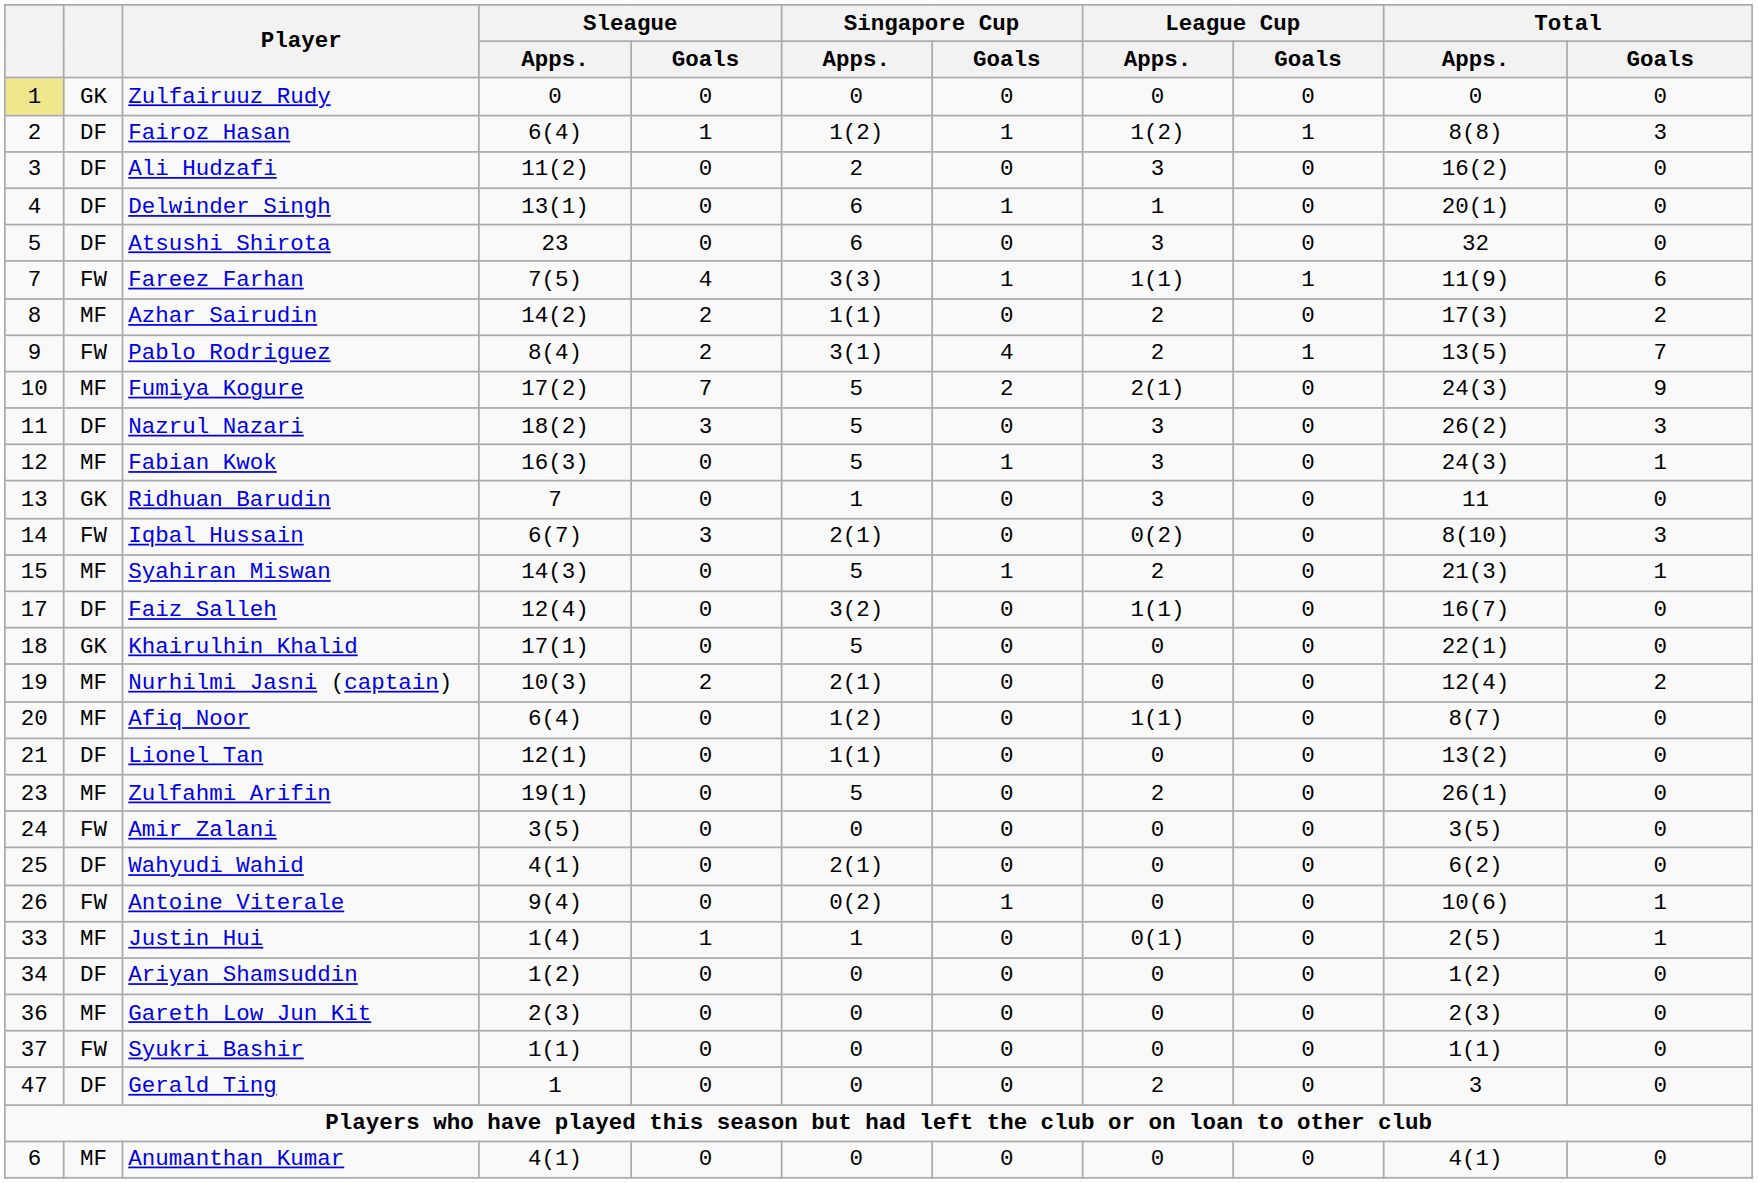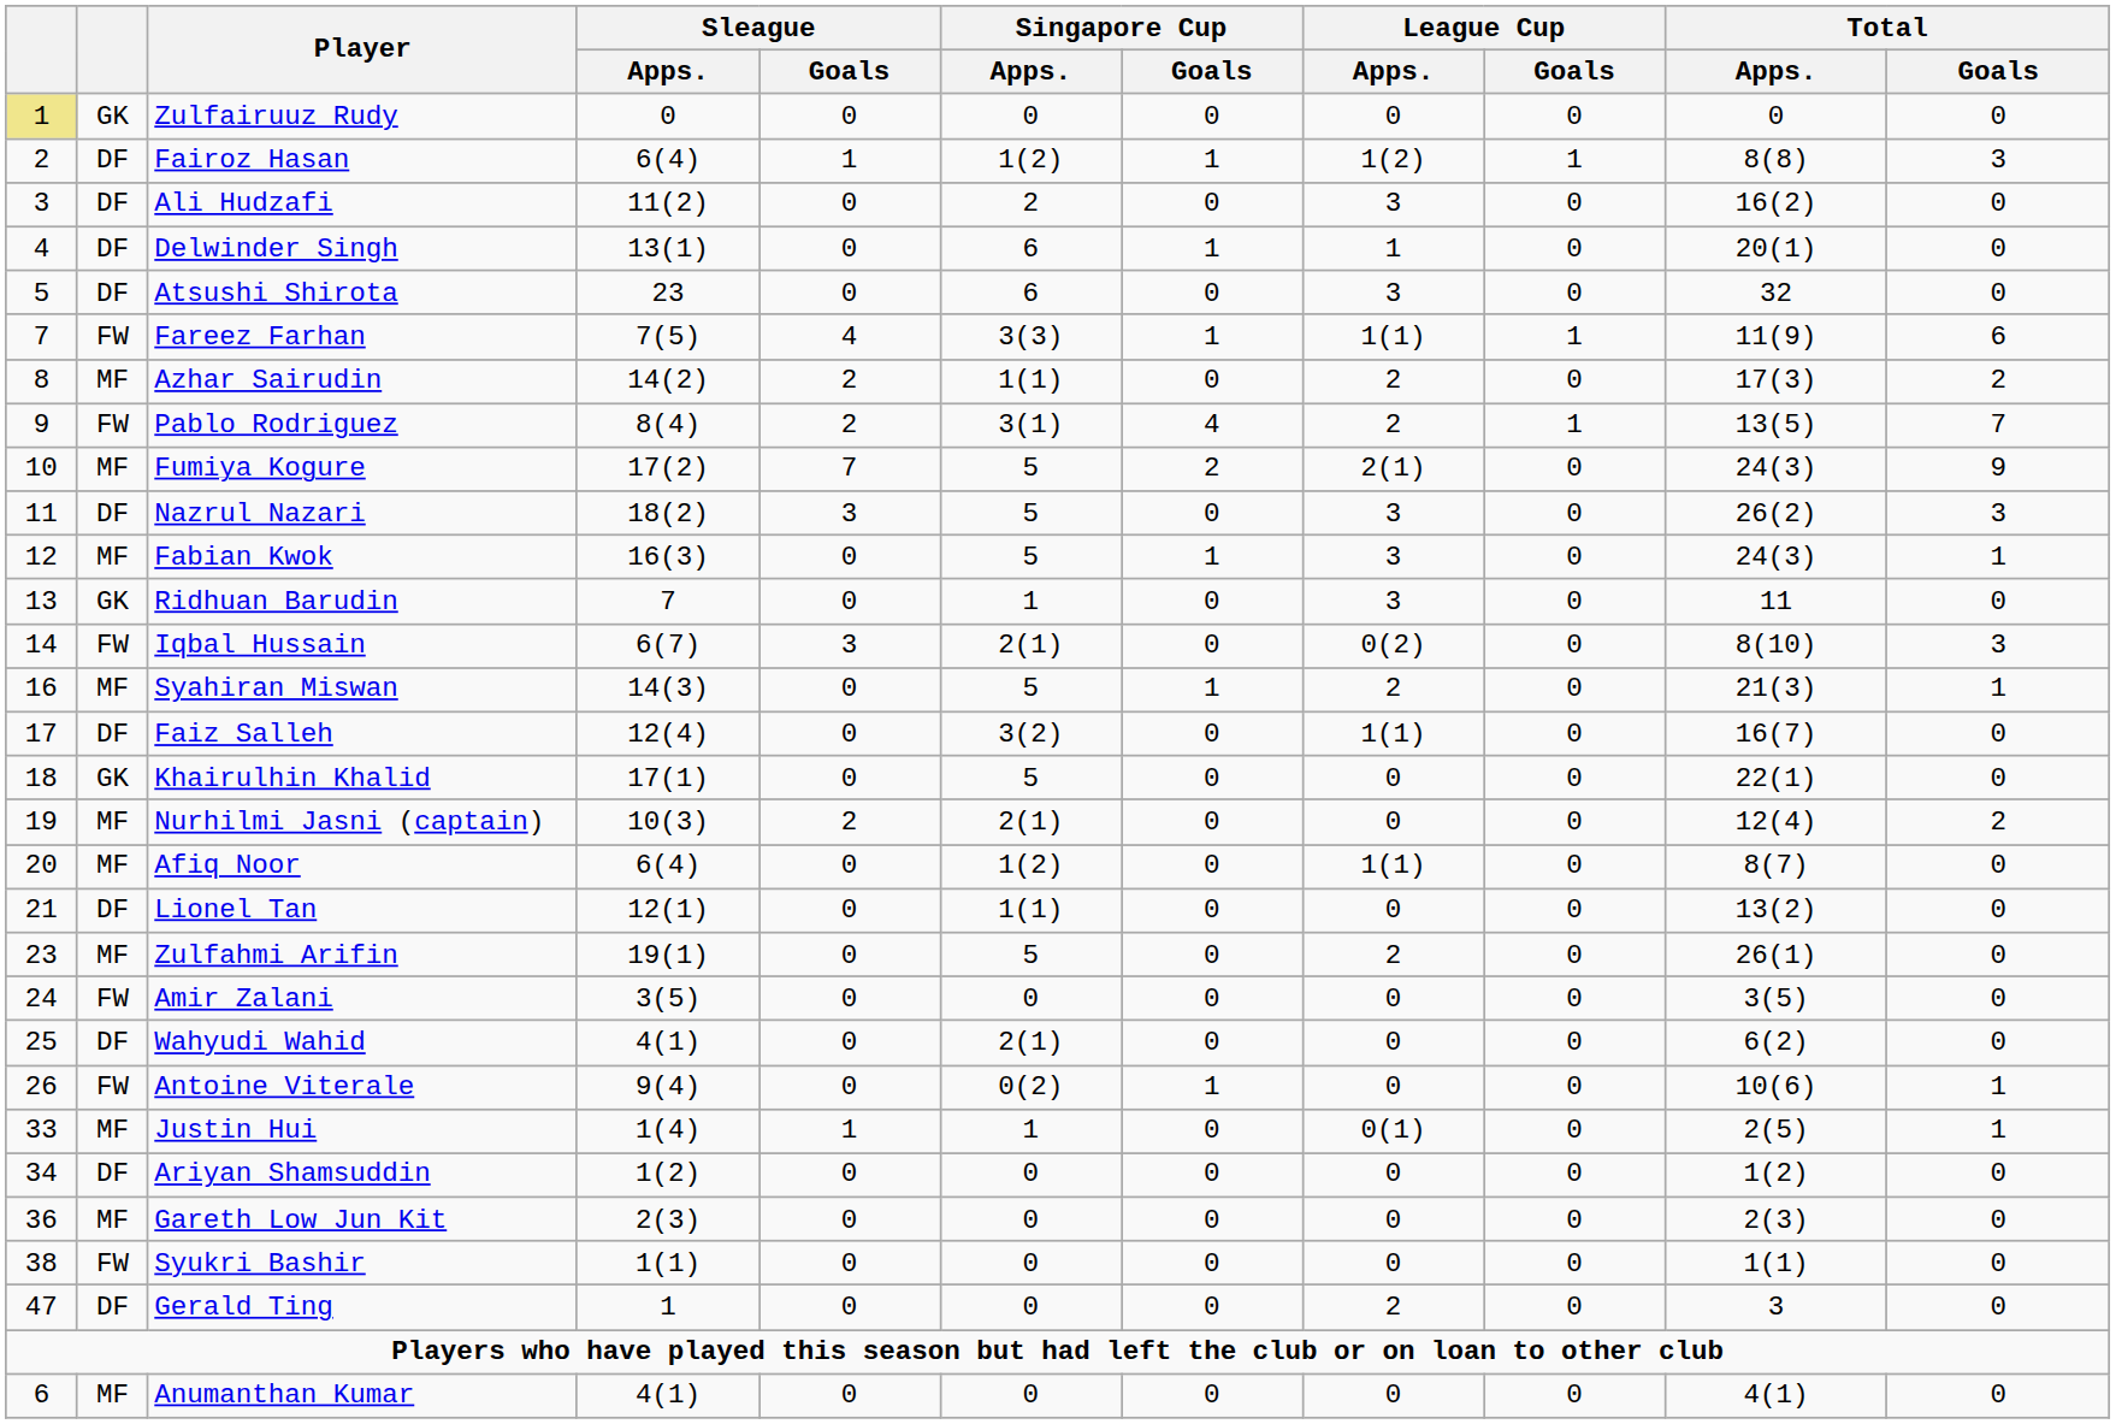 <table class="wikitable" style="text-align:center; width:80%;">
 <tr>
 <th rowspan=2></th>
 <th rowspan=2></th>
 <th rowspan="2" style="width:200px;">Player</th>
 <th colspan="2" style="width:105px;">Sleague</th>
 <th colspan="2" style="width:105px;">Singapore Cup</th>
 <th colspan="2" style="width:105px;">League Cup</th>
 <th colspan="2" style="width:130px;">Total</th>
 </tr>
 <tr>
 <th>Apps.</th>
 <th>Goals</th>
 <th>Apps.</th>
 <th>Goals</th>
 <th>Apps.</th>
 <th>Goals</th>
 <th>Apps.</th>
 <th>Goals</th>
 </tr>
 <tr>
 <td style="background: khaki;">1</td>
 <td>GK</td>
 <td align=left> <a href='#'>Zulfairuuz Rudy</a></td>
 <td>0</td>
 <td>0</td>
 <td>0</td>
 <td>0</td>
 <td>0</td>
 <td>0</td>
 <td>0</td>
 <td>0</td>
 </tr>
 <tr>
 <td>2</td>
 <td>DF</td>
 <td align=left> <a href='#'>Fairoz Hasan</a></td>
 <td>6(4)</td>
 <td>1</td>
 <td>1(2)</td>
 <td>1</td>
 <td>1(2)</td>
 <td>1</td>
 <td>8(8)</td>
 <td>3</td>
 </tr>
 <tr>
 <td>3</td>
 <td>DF</td>
 <td align=left> <a href='#'>Ali Hudzafi</a></td>
 <td>11(2)</td>
 <td>0</td>
 <td>2</td>
 <td>0</td>
 <td>3</td>
 <td>0</td>
 <td>16(2)</td>
 <td>0</td>
 </tr>
 <tr>
 <td>4</td>
 <td>DF</td>
 <td align=left> <a href='#'>Delwinder Singh</a></td>
 <td>13(1)</td>
 <td>0</td>
 <td>6</td>
 <td>1</td>
 <td>1</td>
 <td>0</td>
 <td>20(1)</td>
 <td>0</td>
 </tr>
 <tr>
 <td>5</td>
 <td>DF</td>
 <td align=left> <a href='#'>Atsushi Shirota</a></td>
 <td>23</td>
 <td>0</td>
 <td>6</td>
 <td>0</td>
 <td>3</td>
 <td>0</td>
 <td>32</td>
 <td>0</td>
 </tr>
 <tr>
 <td>7</td>
 <td>FW</td>
 <td align=left> <a href='#'>Fareez Farhan</a></td>
 <td>7(5)</td>
 <td>4</td>
 <td>3(3)</td>
 <td>1</td>
 <td>1(1)</td>
 <td>1</td>
 <td>11(9)</td>
 <td>6</td>
 </tr>
 <tr>
 <td>8</td>
 <td>MF</td>
 <td align=left> <a href='#'>Azhar Sairudin</a></td>
 <td>14(2)</td>
 <td>2</td>
 <td>1(1)</td>
 <td>0</td>
 <td>2</td>
 <td>0</td>
 <td>17(3)</td>
 <td>2</td>
 </tr>
 <tr>
 <td>9</td>
 <td>FW</td>
 <td align=left> <a href='#'>Pablo Rodriguez</a></td>
 <td>8(4)</td>
 <td>2</td>
 <td>3(1)</td>
 <td>4</td>
 <td>2</td>
 <td>1</td>
 <td>13(5)</td>
 <td>7</td>
 </tr>
 <tr>
 <td>10</td>
 <td>MF</td>
 <td align=left> <a href='#'>Fumiya Kogure</a></td>
 <td>17(2)</td>
 <td>7</td>
 <td>5</td>
 <td>2</td>
 <td>2(1)</td>
 <td>0</td>
 <td>24(3)</td>
 <td>9</td>
 </tr>
 <tr>
 <td>11</td>
 <td>DF</td>
 <td align=left> <a href='#'>Nazrul Nazari</a></td>
 <td>18(2)</td>
 <td>3</td>
 <td>5</td>
 <td>0</td>
 <td>3</td>
 <td>0</td>
 <td>26(2)</td>
 <td>3</td>
 </tr>
 <tr>
 <td>12</td>
 <td>MF</td>
 <td align=left> <a href='#'>Fabian Kwok</a></td>
 <td>16(3)</td>
 <td>0</td>
 <td>5</td>
 <td>1</td>
 <td>3</td>
 <td>0</td>
 <td>24(3)</td>
 <td>1</td>
 </tr>
 <tr>
 <td>13</td>
 <td>GK</td>
 <td align=left> <a href='#'>Ridhuan Barudin</a></td>
 <td>7</td>
 <td>0</td>
 <td>1</td>
 <td>0</td>
 <td>3</td>
 <td>0</td>
 <td>11</td>
 <td>0</td>
 </tr>
 <tr>
 <td>14</td>
 <td>FW</td>
 <td align=left> <a href='#'>Iqbal Hussain</a></td>
 <td>6(7)</td>
 <td>3</td>
 <td>2(1)</td>
 <td>0</td>
 <td>0(2)</td>
 <td>0</td>
 <td>8(10)</td>
 <td>3</td>
 </tr>
 <tr>
-<td>15</td>
+<td>16</td>
 <td>MF</td>
 <td align=left> <a href='#'>Syahiran Miswan</a></td>
 <td>14(3)</td>
 <td>0</td>
 <td>5</td>
 <td>1</td>
 <td>2</td>
 <td>0</td>
 <td>21(3)</td>
 <td>1</td>
 </tr>
 <tr>
 <td>17</td>
 <td>DF</td>
 <td align=left> <a href='#'>Faiz Salleh</a></td>
 <td>12(4)</td>
 <td>0</td>
 <td>3(2)</td>
 <td>0</td>
 <td>1(1)</td>
 <td>0</td>
 <td>16(7)</td>
 <td>0</td>
 </tr>
 <tr>
 <td>18</td>
 <td>GK</td>
 <td align=left> <a href='#'>Khairulhin Khalid</a></td>
 <td>17(1)</td>
 <td>0</td>
 <td>5</td>
 <td>0</td>
 <td>0</td>
 <td>0</td>
 <td>22(1)</td>
 <td>0</td>
 </tr>
 <tr>
 <td>19</td>
 <td>MF</td>
 <td align=left> <a href='#'>Nurhilmi Jasni</a> (<a href='#'>captain</a>)</td>
 <td>10(3)</td>
 <td>2</td>
 <td>2(1)</td>
 <td>0</td>
 <td>0</td>
 <td>0</td>
 <td>12(4)</td>
 <td>2</td>
 </tr>
 <tr>
 <td>20</td>
 <td>MF</td>
 <td align=left> <a href='#'>Afiq Noor</a></td>
 <td>6(4)</td>
 <td>0</td>
 <td>1(2)</td>
 <td>0</td>
 <td>1(1)</td>
 <td>0</td>
 <td>8(7)</td>
 <td>0</td>
 </tr>
 <tr>
 <td>21</td>
 <td>DF</td>
 <td align=left> <a href='#'>Lionel Tan</a></td>
 <td>12(1)</td>
 <td>0</td>
 <td>1(1)</td>
 <td>0</td>
 <td>0</td>
 <td>0</td>
 <td>13(2)</td>
 <td>0</td>
 </tr>
 <tr>
 <td>23</td>
 <td>MF</td>
 <td align=left> <a href='#'>Zulfahmi Arifin</a></td>
 <td>19(1)</td>
 <td>0</td>
 <td>5</td>
 <td>0</td>
 <td>2</td>
 <td>0</td>
 <td>26(1)</td>
 <td>0</td>
 </tr>
 <tr>
 <td>24</td>
 <td>FW</td>
 <td align=left> <a href='#'>Amir Zalani</a></td>
 <td>3(5)</td>
 <td>0</td>
 <td>0</td>
 <td>0</td>
 <td>0</td>
 <td>0</td>
 <td>3(5)</td>
 <td>0</td>
 </tr>
 <tr>
 <td>25</td>
 <td>DF</td>
 <td align=left> <a href='#'>Wahyudi Wahid</a></td>
 <td>4(1)</td>
 <td>0</td>
 <td>2(1)</td>
 <td>0</td>
 <td>0</td>
 <td>0</td>
 <td>6(2)</td>
 <td>0</td>
 </tr>
 <tr>
 <td>26</td>
 <td>FW</td>
 <td align=left> <a href='#'>Antoine Viterale</a></td>
 <td>9(4)</td>
 <td>0</td>
 <td>0(2)</td>
 <td>1</td>
 <td>0</td>
 <td>0</td>
 <td>10(6)</td>
 <td>1</td>
 </tr>
 <tr>
 <td>33</td>
 <td>MF</td>
 <td align=left> <a href='#'>Justin Hui</a></td>
 <td>1(4)</td>
 <td>1</td>
 <td>1</td>
 <td>0</td>
 <td>0(1)</td>
 <td>0</td>
 <td>2(5)</td>
 <td>1</td>
 </tr>
 <tr>
 <td>34</td>
 <td>DF</td>
 <td align=left> <a href='#'>Ariyan Shamsuddin</a></td>
 <td>1(2)</td>
 <td>0</td>
 <td>0</td>
 <td>0</td>
 <td>0</td>
 <td>0</td>
 <td>1(2)</td>
 <td>0</td>
 </tr>
 <tr>
 <td>36</td>
 <td>MF</td>
 <td align=left> <a href='#'>Gareth Low Jun Kit</a></td>
 <td>2(3)</td>
 <td>0</td>
 <td>0</td>
 <td>0</td>
 <td>0</td>
 <td>0</td>
 <td>2(3)</td>
 <td>0</td>
 </tr>
 <tr>
-<td>37</td>
+<td>38</td>
 <td>FW</td>
 <td align=left> <a href='#'>Syukri Bashir</a></td>
 <td>1(1)</td>
 <td>0</td>
 <td>0</td>
 <td>0</td>
 <td>0</td>
 <td>0</td>
 <td>1(1)</td>
 <td>0</td>
 </tr>
 <tr>
 <td>47</td>
 <td>DF</td>
 <td align=left> <a href='#'>Gerald Ting</a></td>
 <td>1</td>
 <td>0</td>
 <td>0</td>
 <td>0</td>
 <td>2</td>
 <td>0</td>
 <td>3</td>
 <td>0</td>
 </tr>
 <tr>
 <td colspan="17"><strong>Players who have played this season but had left the club or on loan to other club</strong></td>
 </tr>
 <tr>
 <td>6</td>
 <td>MF</td>
 <td align=left> <a href='#'>Anumanthan Kumar</a></td>
 <td>4(1)</td>
 <td>0</td>
 <td>0</td>
 <td>0</td>
 <td>0</td>
 <td>0</td>
 <td>4(1)</td>
 <td>0</td>
 </tr>
 </table>
